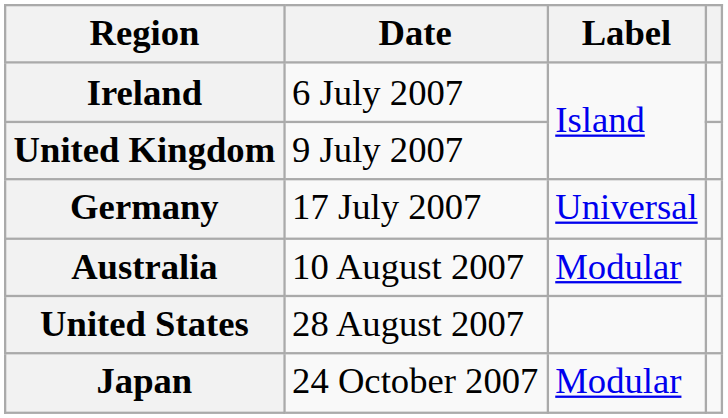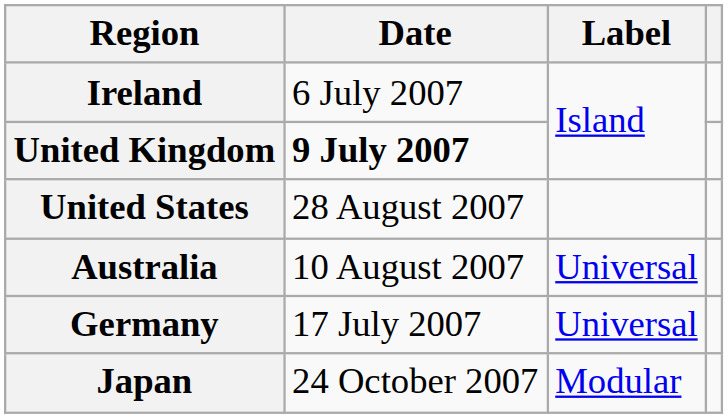 <table class="wikitable plainrowheaders">
 <tr>
 <th scope="col">Region</th>
 <th scope="col">Date</th>
 <th scope="col">Label</th>
 <th scope="col"></th>
 </tr>
 <tr>
 <th scope="row">Ireland</th>
 <td>6 July 2007</td>
 <td rowspan="2"><a href='#'>Island</a></td>
 <td align="center"></td>
 </tr>
 <tr>
 <th scope="row">United Kingdom</th>
-<td>9 July 2007</td>
+<td><strong>9 July 2007</strong></td>
+<td align="center"></td>
+</tr>
+<tr>
+<th scope="row">United States</th>
+<td>28 August 2007</td>
+<td></td>
+<td align="center"></td>
+</tr>
+<tr>
+<th scope="row">Australia</th>
+<td>10 August 2007</td>
+<td><a href='#'>Universal</a></td>
 <td align="center"></td>
 </tr>
 <tr>
 <th scope="row">Germany</th>
 <td>17 July 2007</td>
 <td><a href='#'>Universal</a></td>
 <td align="center"></td>
 </tr>
 <tr>
-<th scope="row">Australia</th>
-<td>10 August 2007</td>
-<td><a href='#'>Modular</a></td>
-<td align="center"></td>
-</tr>
-<tr>
-<th scope="row">United States</th>
-<td>28 August 2007</td>
-<td></td>
-<td align="center"></td>
-</tr>
-<tr>
 <th scope="row">Japan</th>
 <td>24 October 2007</td>
 <td><a href='#'>Modular</a></td>
 <td align="center"></td>
 </tr>
 </table>
